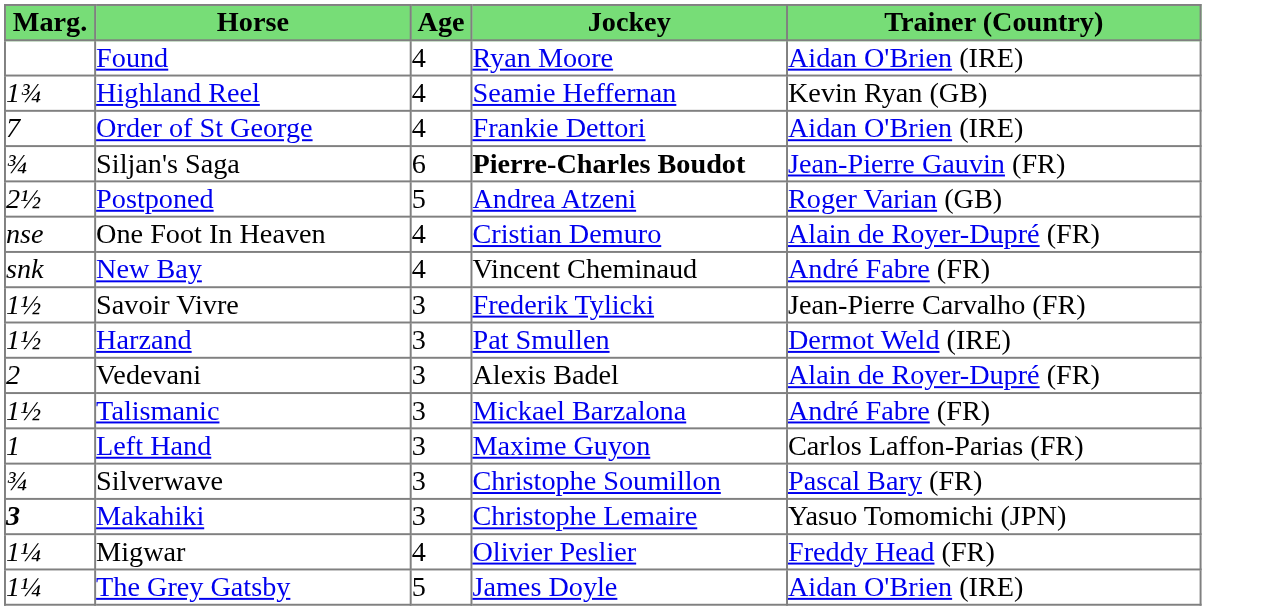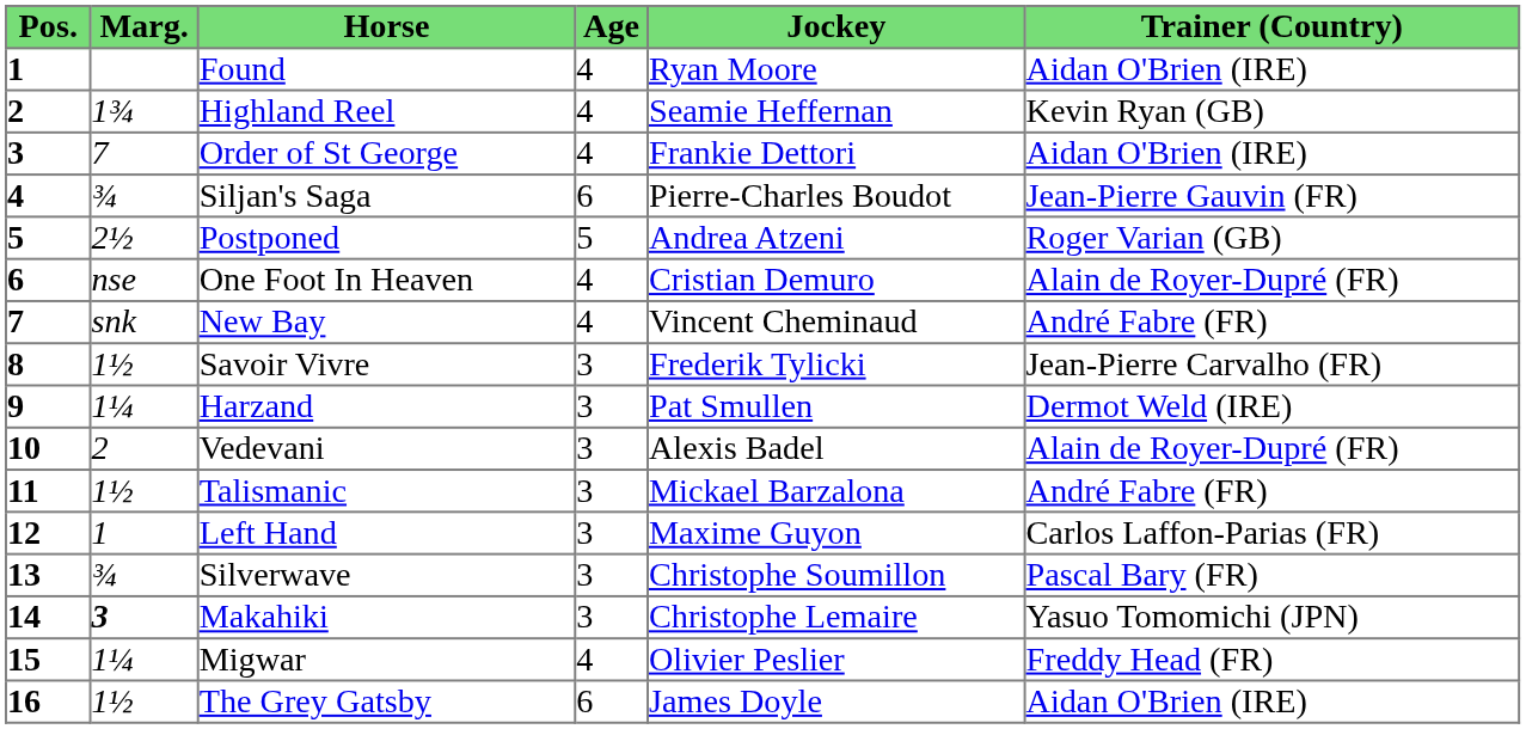 <table class = "sortable" | border="1" cellpadding="0" style="border-collapse: collapse; font-size:90%">
 <tr style="background:#7d7; text-align:center;">
+<th style="width:35px;"><strong>Pos.</strong></th>
 <th style="width:45px;"><strong>Marg.</strong></th>
 <th style="width:160px;"><strong>Horse</strong></th>
 <th style="width:30px;"><strong>Age</strong></th>
 <th style="width:160px;"><strong>Jockey</strong></th>
 <th style="width:210px;"><strong>Trainer (Country)</strong></th>
 </tr>
 <tr>
+<td><strong>1</strong></td>
 <td></td>
 <td><a href='#'>Found</a></td>
 <td>4</td>
 <td><a href='#'>Ryan Moore</a></td>
 <td><a href='#'>Aidan O'Brien</a> (IRE)</td>
 </tr>
 <tr>
+<td><strong>2</strong></td>
 <td><em>1¾</em></td>
 <td><a href='#'>Highland Reel</a></td>
 <td>4</td>
 <td><a href='#'>Seamie Heffernan</a></td>
 <td>Kevin Ryan (GB)</td>
 </tr>
 <tr>
+<td><strong>3</strong></td>
 <td><em>7</em></td>
 <td><a href='#'>Order of St George</a></td>
 <td>4</td>
 <td><a href='#'>Frankie Dettori</a></td>
 <td><a href='#'>Aidan O'Brien</a> (IRE)</td>
 </tr>
 <tr>
+<td><strong>4</strong></td>
 <td><em>¾</em></td>
 <td>Siljan's Saga</td>
 <td>6</td>
-<td><strong>Pierre-Charles Boudot</strong></td>
+<td>Pierre-Charles Boudot</td>
 <td><a href='#'>Jean-Pierre Gauvin</a> (FR)</td>
 </tr>
 <tr>
+<td><strong>5</strong></td>
 <td><em>2½</em></td>
 <td><a href='#'>Postponed</a></td>
 <td>5</td>
 <td><a href='#'>Andrea Atzeni</a></td>
 <td><a href='#'>Roger Varian</a> (GB)</td>
 </tr>
 <tr>
+<td><strong>6</strong></td>
 <td><em>nse</em></td>
 <td>One Foot In Heaven</td>
 <td>4</td>
 <td><a href='#'>Cristian Demuro</a></td>
 <td><a href='#'>Alain de Royer-Dupré</a> (FR)</td>
 </tr>
 <tr>
+<td><strong>7</strong></td>
 <td><em>snk</em></td>
 <td><a href='#'>New Bay</a></td>
 <td>4</td>
 <td>Vincent Cheminaud</td>
 <td><a href='#'>André Fabre</a> (FR)</td>
 </tr>
 <tr>
+<td><strong>8</strong></td>
 <td><em>1½</em></td>
 <td>Savoir Vivre</td>
 <td>3</td>
 <td><a href='#'>Frederik Tylicki</a></td>
 <td>Jean-Pierre Carvalho (FR)</td>
 </tr>
 <tr>
-<td><em>1½</em></td>
+<td><strong>9</strong></td>
+<td><em>1¼</em></td>
 <td><a href='#'>Harzand</a></td>
 <td>3</td>
 <td><a href='#'>Pat Smullen</a></td>
 <td><a href='#'>Dermot Weld</a> (IRE)</td>
 </tr>
 <tr>
+<td><strong>10</strong></td>
 <td><em>2</em></td>
 <td>Vedevani</td>
 <td>3</td>
 <td>Alexis Badel</td>
 <td><a href='#'>Alain de Royer-Dupré</a> (FR)</td>
 </tr>
 <tr>
+<td><strong>11</strong></td>
 <td><em>1½</em></td>
 <td><a href='#'>Talismanic</a></td>
 <td>3</td>
 <td><a href='#'>Mickael Barzalona</a></td>
 <td><a href='#'>André Fabre</a> (FR)</td>
 </tr>
 <tr>
+<td><strong>12</strong></td>
 <td><em>1</em></td>
 <td><a href='#'>Left Hand</a></td>
 <td>3</td>
 <td><a href='#'>Maxime Guyon</a></td>
 <td>Carlos Laffon-Parias (FR)</td>
 </tr>
 <tr>
+<td><strong>13</strong></td>
 <td><em>¾</em></td>
 <td>Silverwave</td>
 <td>3</td>
 <td><a href='#'>Christophe Soumillon</a></td>
 <td><a href='#'>Pascal Bary</a> (FR)</td>
 </tr>
 <tr>
+<td><strong>14</strong></td>
 <td><strong><em>3</em></strong></td>
 <td><a href='#'>Makahiki</a></td>
 <td>3</td>
 <td><a href='#'>Christophe Lemaire</a></td>
 <td>Yasuo Tomomichi (JPN)</td>
 </tr>
 <tr>
+<td><strong>15</strong></td>
 <td><em>1¼</em></td>
 <td>Migwar</td>
 <td>4</td>
 <td><a href='#'>Olivier Peslier</a></td>
 <td><a href='#'>Freddy Head</a> (FR)</td>
 </tr>
 <tr>
-<td><em>1¼</em></td>
+<td><strong>16</strong></td>
+<td><em>1½</em></td>
 <td><a href='#'>The Grey Gatsby</a></td>
-<td>5</td>
+<td>6</td>
 <td><a href='#'>James Doyle</a></td>
 <td><a href='#'>Aidan O'Brien</a> (IRE)</td>
 </tr>
 </table>
